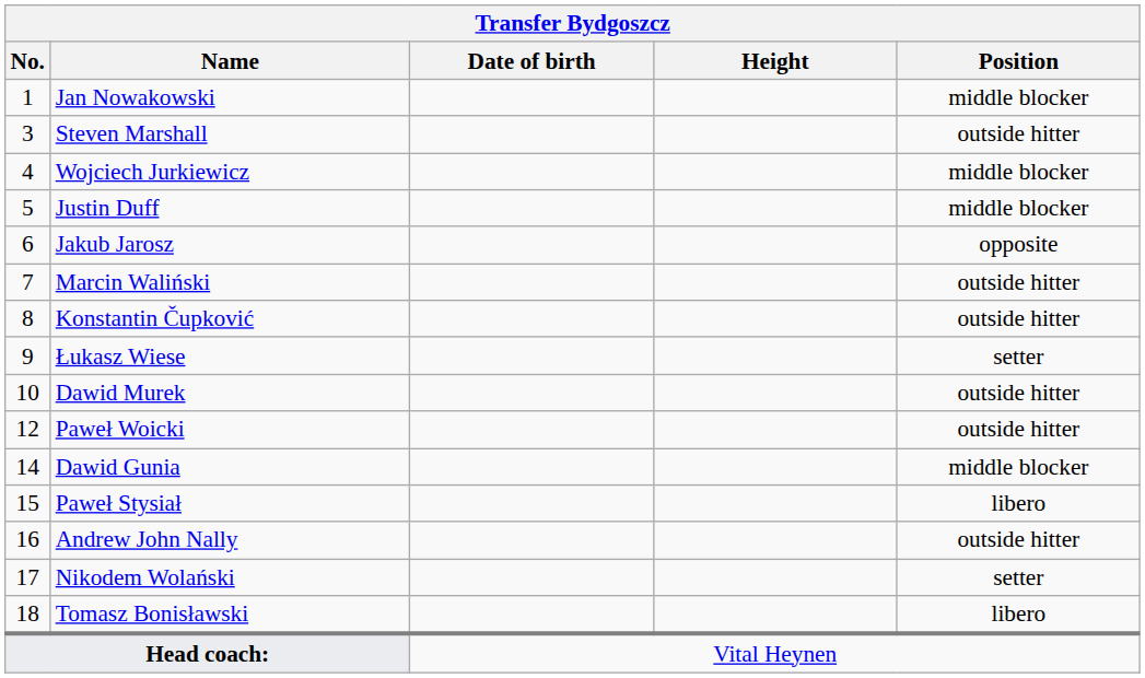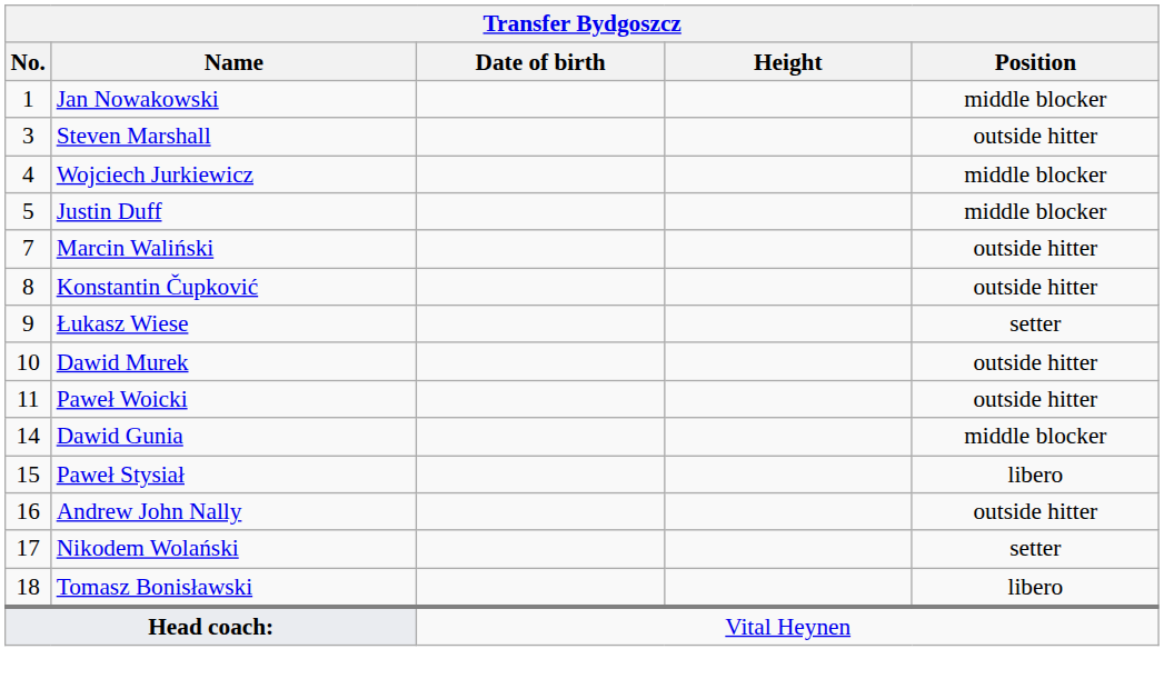 <table class="wikitable collapsible collapsed" style="font-size:100%; text-align:center">
 <tr>
 <th colspan=5 style="width:30em"><a href='#'>Transfer Bydgoszcz</a></th>
 </tr>
 <tr>
 <th>No.</th>
 <th style="width:15em">Name</th>
 <th style="width:10em">Date of birth</th>
 <th style="width:10em">Height</th>
 <th style="width:10em">Position</th>
 </tr>
 <tr>
 <td>1</td>
 <td align=left> <a href='#'>Jan Nowakowski</a></td>
 <td align=right></td>
 <td></td>
 <td>middle blocker</td>
 </tr>
 <tr>
 <td>3</td>
 <td align=left> <a href='#'>Steven Marshall</a></td>
 <td align=right></td>
 <td></td>
 <td>outside hitter</td>
 </tr>
 <tr>
 <td>4</td>
 <td align=left> <a href='#'>Wojciech Jurkiewicz</a></td>
 <td align=right></td>
 <td></td>
 <td>middle blocker</td>
 </tr>
 <tr>
 <td>5</td>
 <td align=left> <a href='#'>Justin Duff</a></td>
 <td align=right></td>
 <td></td>
 <td>middle blocker</td>
 </tr>
 <tr>
-<td>6</td>
-<td align=left> <a href='#'>Jakub Jarosz</a></td>
-<td align=right></td>
-<td></td>
-<td>opposite</td>
-</tr>
-<tr>
 <td>7</td>
 <td align=left> <a href='#'>Marcin Waliński</a></td>
 <td align=right></td>
 <td></td>
 <td>outside hitter</td>
 </tr>
 <tr>
 <td>8</td>
 <td align=left> <a href='#'>Konstantin Čupković</a></td>
 <td align=right></td>
 <td></td>
 <td>outside hitter</td>
 </tr>
 <tr>
 <td>9</td>
 <td align=left> <a href='#'>Łukasz Wiese</a></td>
 <td align=right></td>
 <td></td>
 <td>setter</td>
 </tr>
 <tr>
 <td>10</td>
 <td align=left> <a href='#'>Dawid Murek</a></td>
 <td align=right></td>
 <td></td>
 <td>outside hitter</td>
 </tr>
 <tr>
-<td>12</td>
+<td>11</td>
 <td align=left> <a href='#'>Paweł Woicki</a></td>
 <td align=right></td>
 <td></td>
 <td>outside hitter</td>
 </tr>
 <tr>
 <td>14</td>
 <td align=left> <a href='#'>Dawid Gunia</a></td>
 <td align=right></td>
 <td></td>
 <td>middle blocker</td>
 </tr>
 <tr>
 <td>15</td>
 <td align=left> <a href='#'>Paweł Stysiał</a></td>
 <td align=right></td>
 <td></td>
 <td>libero</td>
 </tr>
 <tr>
 <td>16</td>
 <td align=left> <a href='#'>Andrew John Nally</a></td>
 <td align=right></td>
 <td></td>
 <td>outside hitter</td>
 </tr>
 <tr>
 <td>17</td>
 <td align=left> <a href='#'>Nikodem Wolański</a></td>
 <td align=right></td>
 <td></td>
 <td>setter</td>
 </tr>
 <tr>
 <td>18</td>
 <td align=left> <a href='#'>Tomasz Bonisławski</a></td>
 <td align=right></td>
 <td></td>
 <td>libero</td>
 </tr>
 <tr style="border-top: 3px solid grey">
 <td colspan=2 style="background:#EAECF0"><strong>Head coach:</strong></td>
 <td colspan=3> <a href='#'>Vital Heynen</a></td>
 </tr>
 </table>
